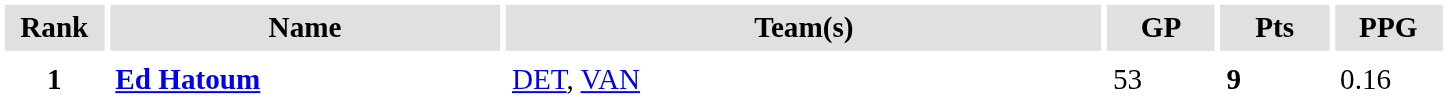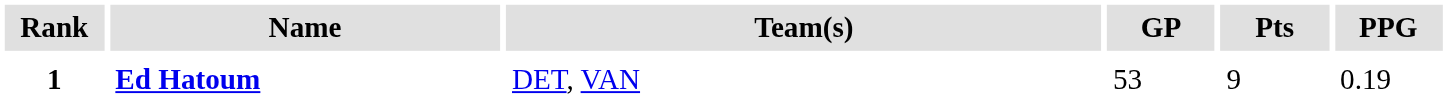 <table id="Table3" cellspacing="3" cellpadding="3" style="font-size:95%;">
 <tr style="text-align:center; background:#e0e0e0">
 <th style="width:3em;">Rank</th>
 <th style="width:13em;">Name</th>
 <th style="width:20em;">Team(s)</th>
 <th style="width:3.3em;">GP</th>
 <th style="width:3.3em;">Pts</th>
 <th style="width:3.3em;">PPG</th>
 </tr>
 <tr>
 <th>1</th>
 <td><strong><a href='#'>Ed Hatoum</a></strong></td>
 <td><a href='#'>DET</a>, <a href='#'>VAN</a></td>
 <td>53</td>
-<td><strong>9</strong></td>
-<td>0.16</td>
+<td>9</td>
+<td>0.19</td>
 </tr>
 </table>
